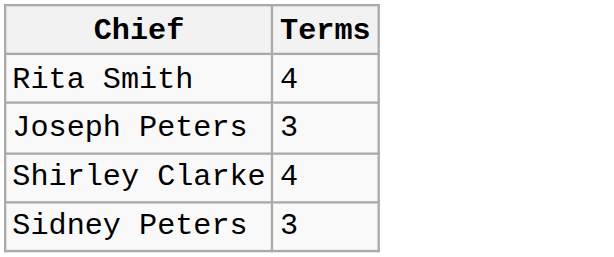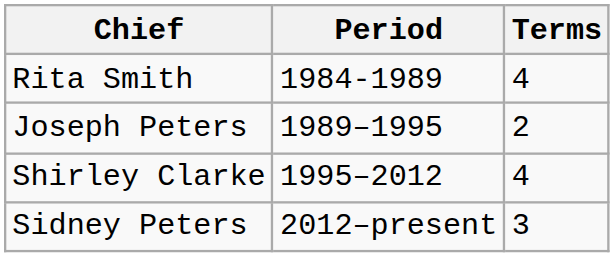 <table class="wikitable">
 <tr>
 <th>Chief</th>
+<th>Period</th>
 <th>Terms</th>
 </tr>
 <tr>
 <td>Rita Smith</td>
+<td>1984-1989</td>
 <td>4</td>
 </tr>
 <tr>
 <td>Joseph Peters</td>
-<td>3</td>
+<td>1989–1995</td>
+<td>2</td>
 </tr>
 <tr>
 <td>Shirley Clarke</td>
+<td>1995–2012</td>
 <td>4</td>
 </tr>
 <tr>
 <td>Sidney Peters</td>
+<td>2012–present</td>
 <td>3</td>
 </tr>
 </table>
